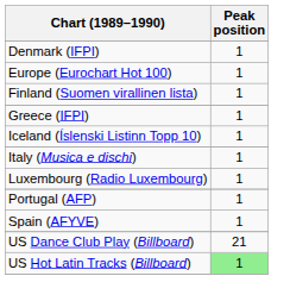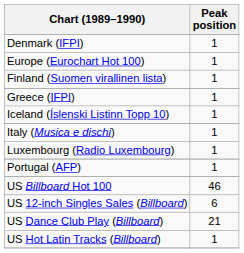 <table class="wikitable sortable">
 <tr>
 <th>Chart (1989–1990)</th>
 <th>Peak<br>position</th>
 </tr>
 <tr>
 </tr>
 <tr>
 </tr>
 <tr>
 </tr>
 <tr>
 </tr>
 <tr>
 </tr>
 <tr>
 <td>Denmark (<a href='#'>IFPI</a>)</td>
 <td style="text-align:center;">1</td>
 </tr>
 <tr>
 <td>Europe (<a href='#'>Eurochart Hot 100</a>)</td>
 <td style="text-align:center;">1</td>
 </tr>
 <tr>
 <td>Finland (<a href='#'>Suomen virallinen lista</a>)</td>
 <td style="text-align:center;">1</td>
 </tr>
 <tr>
 </tr>
 <tr>
 <td>Greece (<a href='#'>IFPI</a>)</td>
 <td style="text-align:center;">1</td>
 </tr>
 <tr>
 <td>Iceland (<a href='#'>Íslenski Listinn Topp 10</a>)</td>
 <td style="text-align:center;">1</td>
 </tr>
 <tr>
 </tr>
 <tr>
 <td>Italy (<em><a href='#'>Musica e dischi</a></em>)</td>
 <td style="text-align:center;">1</td>
 </tr>
 <tr>
 <td>Luxembourg (<a href='#'>Radio Luxembourg</a>)</td>
 <td align="center">1</td>
 </tr>
 <tr>
 </tr>
 <tr>
 </tr>
 <tr>
 </tr>
 <tr>
 </tr>
 <tr>
 <td>Portugal (<a href='#'>AFP</a>)</td>
 <td style="text-align:center;">1</td>
 </tr>
 <tr>
-<td>Spain (<a href='#'>AFYVE</a>)</td>
-<td style="text-align:center;">1</td>
 </tr>
 <tr>
 </tr>
 <tr>
 </tr>
 <tr>
+<td>US <a href='#'><em>Billboard</em> Hot 100</a></td>
+<td style="text-align:center;">46</td>
+</tr>
+<tr>
+<td>US <a href='#'>12-inch Singles Sales</a> (<em><a href='#'>Billboard</a></em>)</td>
+<td style="text-align:center;">6</td>
 </tr>
 <tr>
 <td>US <a href='#'>Dance Club Play</a> (<em><a href='#'>Billboard</a></em>)</td>
 <td style="text-align:center;">21</td>
 </tr>
 <tr>
 <td>US <a href='#'>Hot Latin Tracks</a> (<em><a href='#'>Billboard</a></em>)</td>
-<td style="background: lightgreen; text-align:center;">1</td>
+<td style="text-align:center;">1</td>
 </tr>
 <tr>
 </tr>
 </table>
